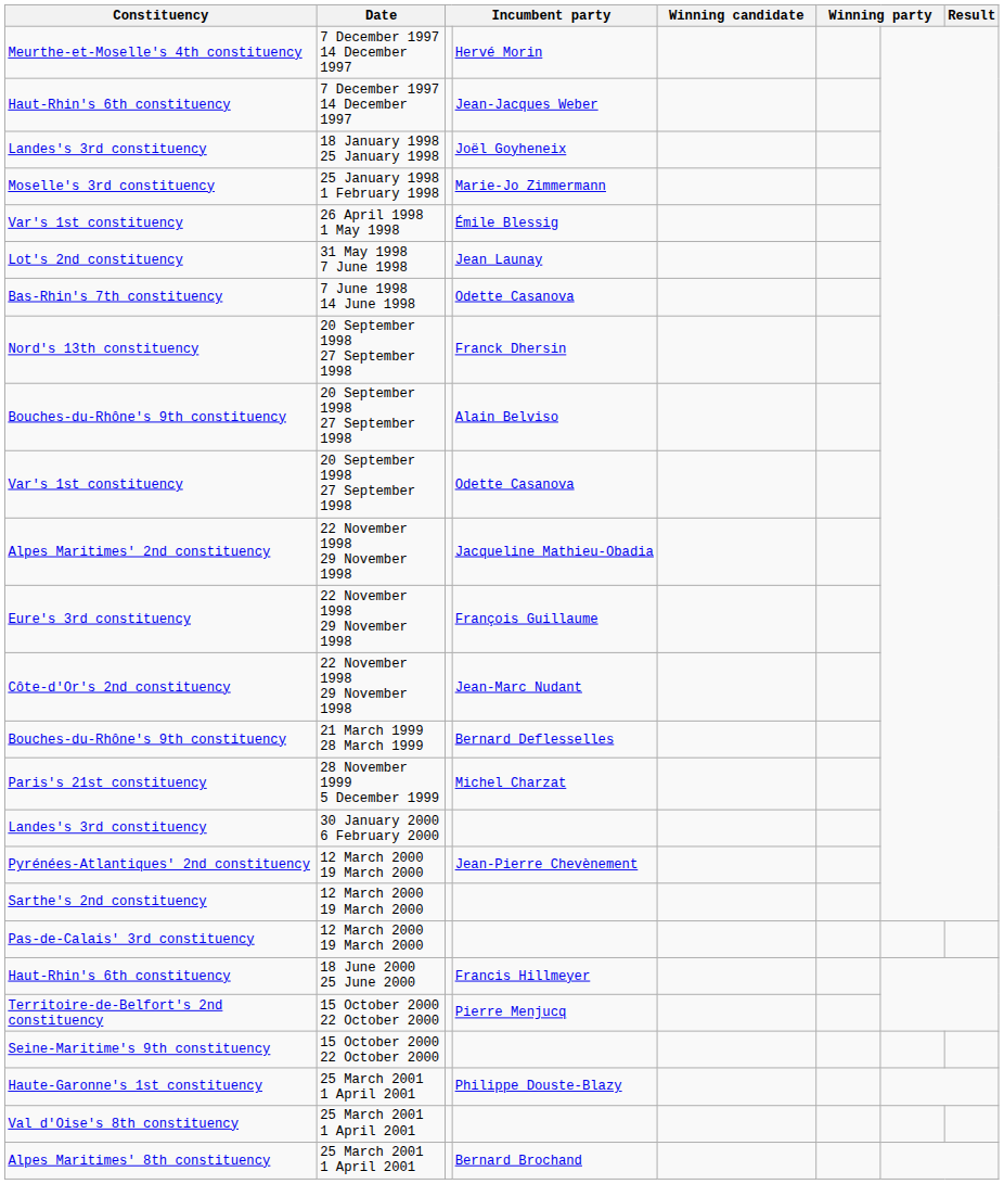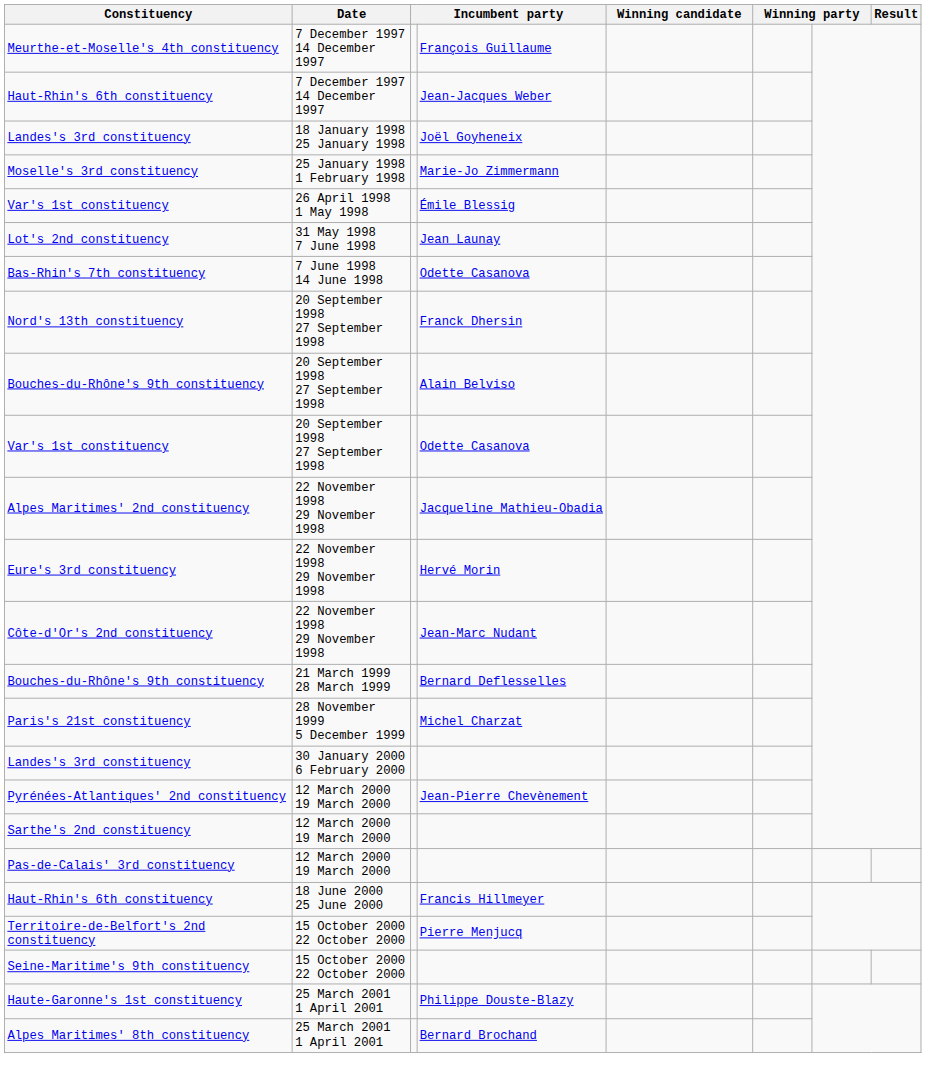 <table class="wikitable sortable">
 <tr>
 <th width=300px>Constituency</th>
 <th width=120px>Date</th>
 <th width=120px colspan=2>Incumbent party</th>
 <th width=150px>Winning candidate</th>
 <th width=120px colspan=2>Winning party</th>
 <th>Result</th>
 </tr>
 <tr>
 <td><a href='#'>Meurthe-et-Moselle's 4th constituency</a></td>
 <td>7 December 1997 <br> 14 December 1997</td>
 <td></td>
-<td><a href='#'>Hervé Morin</a></td>
+<td><a href='#'>François Guillaume</a></td>
 <td></td>
 <td></td>
 </tr>
 <tr>
 <td><a href='#'>Haut-Rhin's 6th constituency</a></td>
 <td>7 December 1997 <br> 14 December 1997</td>
 <td></td>
 <td><a href='#'>Jean-Jacques Weber</a></td>
 <td></td>
 <td></td>
 </tr>
 <tr>
 <td><a href='#'>Landes's 3rd constituency</a></td>
 <td>18 January 1998 <br> 25 January 1998</td>
 <td></td>
 <td><a href='#'>Joël Goyheneix</a></td>
 <td></td>
 <td></td>
 </tr>
 <tr>
 <td><a href='#'>Moselle's 3rd constituency</a></td>
 <td>25 January 1998 <br> 1 February 1998</td>
 <td></td>
 <td><a href='#'>Marie-Jo Zimmermann</a></td>
 <td></td>
 <td></td>
 </tr>
 <tr>
 <td><a href='#'>Var's 1st constituency</a></td>
 <td>26 April 1998 <br> 1 May 1998</td>
 <td></td>
 <td><a href='#'>Émile Blessig</a></td>
 <td></td>
 <td></td>
 </tr>
 <tr>
 <td><a href='#'>Lot's 2nd constituency</a></td>
 <td>31 May 1998 <br> 7 June 1998</td>
 <td></td>
 <td><a href='#'>Jean Launay</a></td>
 <td></td>
 <td></td>
 </tr>
 <tr>
 <td><a href='#'>Bas-Rhin's 7th constituency</a></td>
 <td>7 June 1998 <br> 14 June 1998</td>
 <td></td>
 <td><a href='#'>Odette Casanova</a></td>
 <td></td>
 <td></td>
 </tr>
 <tr>
 <td><a href='#'>Nord's 13th constituency</a></td>
 <td>20 September 1998 <br> 27 September 1998</td>
 <td></td>
 <td><a href='#'>Franck Dhersin</a></td>
 <td></td>
 <td></td>
 </tr>
 <tr>
 <td><a href='#'>Bouches-du-Rhône's 9th constituency</a></td>
 <td>20 September 1998 <br> 27 September 1998</td>
 <td></td>
 <td><a href='#'>Alain Belviso</a></td>
 <td></td>
 <td></td>
 </tr>
 <tr>
 <td><a href='#'>Var's 1st constituency</a></td>
 <td>20 September 1998 <br> 27 September 1998</td>
 <td></td>
 <td><a href='#'>Odette Casanova</a></td>
 <td></td>
 <td></td>
 </tr>
 <tr>
 <td><a href='#'>Alpes Maritimes' 2nd constituency</a></td>
 <td>22 November 1998 <br> 29 November 1998</td>
 <td></td>
 <td><a href='#'>Jacqueline Mathieu-Obadia</a></td>
 <td></td>
 <td></td>
 </tr>
 <tr>
 <td><a href='#'>Eure's 3rd constituency</a></td>
 <td>22 November 1998 <br> 29 November 1998</td>
 <td></td>
-<td><a href='#'>François Guillaume</a></td>
+<td><a href='#'>Hervé Morin</a></td>
 <td></td>
 <td></td>
 </tr>
 <tr>
 <td><a href='#'>Côte-d'Or's 2nd constituency</a></td>
 <td>22 November 1998 <br> 29 November 1998</td>
 <td></td>
 <td><a href='#'>Jean-Marc Nudant</a></td>
 <td></td>
 <td></td>
 </tr>
 <tr>
 <td><a href='#'>Bouches-du-Rhône's 9th constituency</a></td>
 <td>21 March 1999 <br> 28 March 1999</td>
 <td></td>
 <td><a href='#'>Bernard Deflesselles</a></td>
 <td></td>
 <td></td>
 </tr>
 <tr>
 <td><a href='#'>Paris's 21st constituency</a></td>
 <td>28 November 1999 <br> 5 December 1999</td>
 <td></td>
 <td><a href='#'>Michel Charzat</a></td>
 <td></td>
 <td></td>
 </tr>
 <tr>
 <td><a href='#'>Landes's 3rd constituency</a></td>
 <td>30 January 2000 <br> 6 February 2000</td>
 <td></td>
 <td></td>
 <td></td>
 <td></td>
 </tr>
 <tr>
 <td><a href='#'>Pyrénées-Atlantiques' 2nd constituency</a></td>
 <td>12 March 2000 <br> 19 March 2000</td>
 <td></td>
 <td><a href='#'>Jean-Pierre Chevènement</a></td>
 <td></td>
 <td></td>
 </tr>
 <tr>
 <td><a href='#'>Sarthe's 2nd constituency</a></td>
 <td>12 March 2000 <br> 19 March 2000</td>
 <td></td>
 <td></td>
 <td></td>
 <td></td>
 </tr>
 <tr>
 <td><a href='#'>Pas-de-Calais' 3rd constituency</a></td>
 <td>12 March 2000 <br> 19 March 2000</td>
 <td></td>
 <td></td>
 <td></td>
 <td></td>
 <td></td>
 <td></td>
 </tr>
 <tr>
 <td><a href='#'>Haut-Rhin's 6th constituency</a></td>
 <td>18 June 2000 <br> 25 June 2000</td>
 <td></td>
 <td><a href='#'>Francis Hillmeyer</a></td>
 <td></td>
 <td></td>
 </tr>
 <tr>
 <td><a href='#'>Territoire-de-Belfort's 2nd constituency</a></td>
 <td>15 October 2000 <br> 22 October 2000</td>
 <td></td>
 <td><a href='#'>Pierre Menjucq</a></td>
 <td></td>
 <td></td>
 </tr>
 <tr>
 <td><a href='#'>Seine-Maritime's 9th constituency</a></td>
 <td>15 October 2000 <br> 22 October 2000</td>
 <td></td>
 <td></td>
 <td></td>
 <td></td>
 <td></td>
 <td></td>
 </tr>
 <tr>
 <td><a href='#'>Haute-Garonne's 1st constituency</a></td>
 <td>25 March 2001 <br> 1 April 2001</td>
 <td></td>
 <td><a href='#'>Philippe Douste-Blazy</a></td>
 <td></td>
 <td></td>
 </tr>
 <tr>
-<td><a href='#'>Val d'Oise's 8th constituency</a></td>
-<td>25 March 2001 <br> 1 April 2001</td>
-<td></td>
-<td></td>
-<td></td>
-<td></td>
-<td></td>
-<td></td>
-</tr>
-<tr>
 <td><a href='#'>Alpes Maritimes' 8th constituency</a></td>
 <td>25 March 2001 <br> 1 April 2001</td>
 <td></td>
 <td><a href='#'>Bernard Brochand</a></td>
 <td></td>
 <td></td>
 </tr>
 </table>
